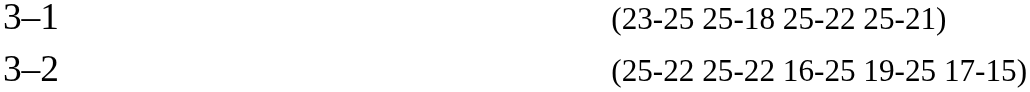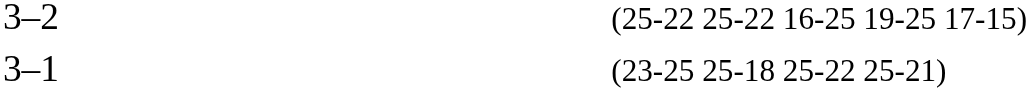 <table>
 <tr>
 <th width=200></th>
 <th width=80></th>
 <th width=200></th>
 <th width=220></th>
 </tr>
 <tr>
 <td align=right><strong></strong></td>
+<td align=center>3–2</td>
+<td></td>
+<td><small>(25-22 25-22 16-25 19-25 17-15)</small></td>
+</tr>
+<tr>
+<td align=right><strong></strong></td>
 <td align=center>3–1</td>
 <td></td>
 <td><small>(23-25 25-18 25-22 25-21)</small></td>
 </tr>
-<tr>
-<td align=right><strong></strong></td>
-<td align=center>3–2</td>
-<td></td>
-<td><small>(25-22 25-22 16-25 19-25 17-15)</small></td>
-</tr>
 </table>
